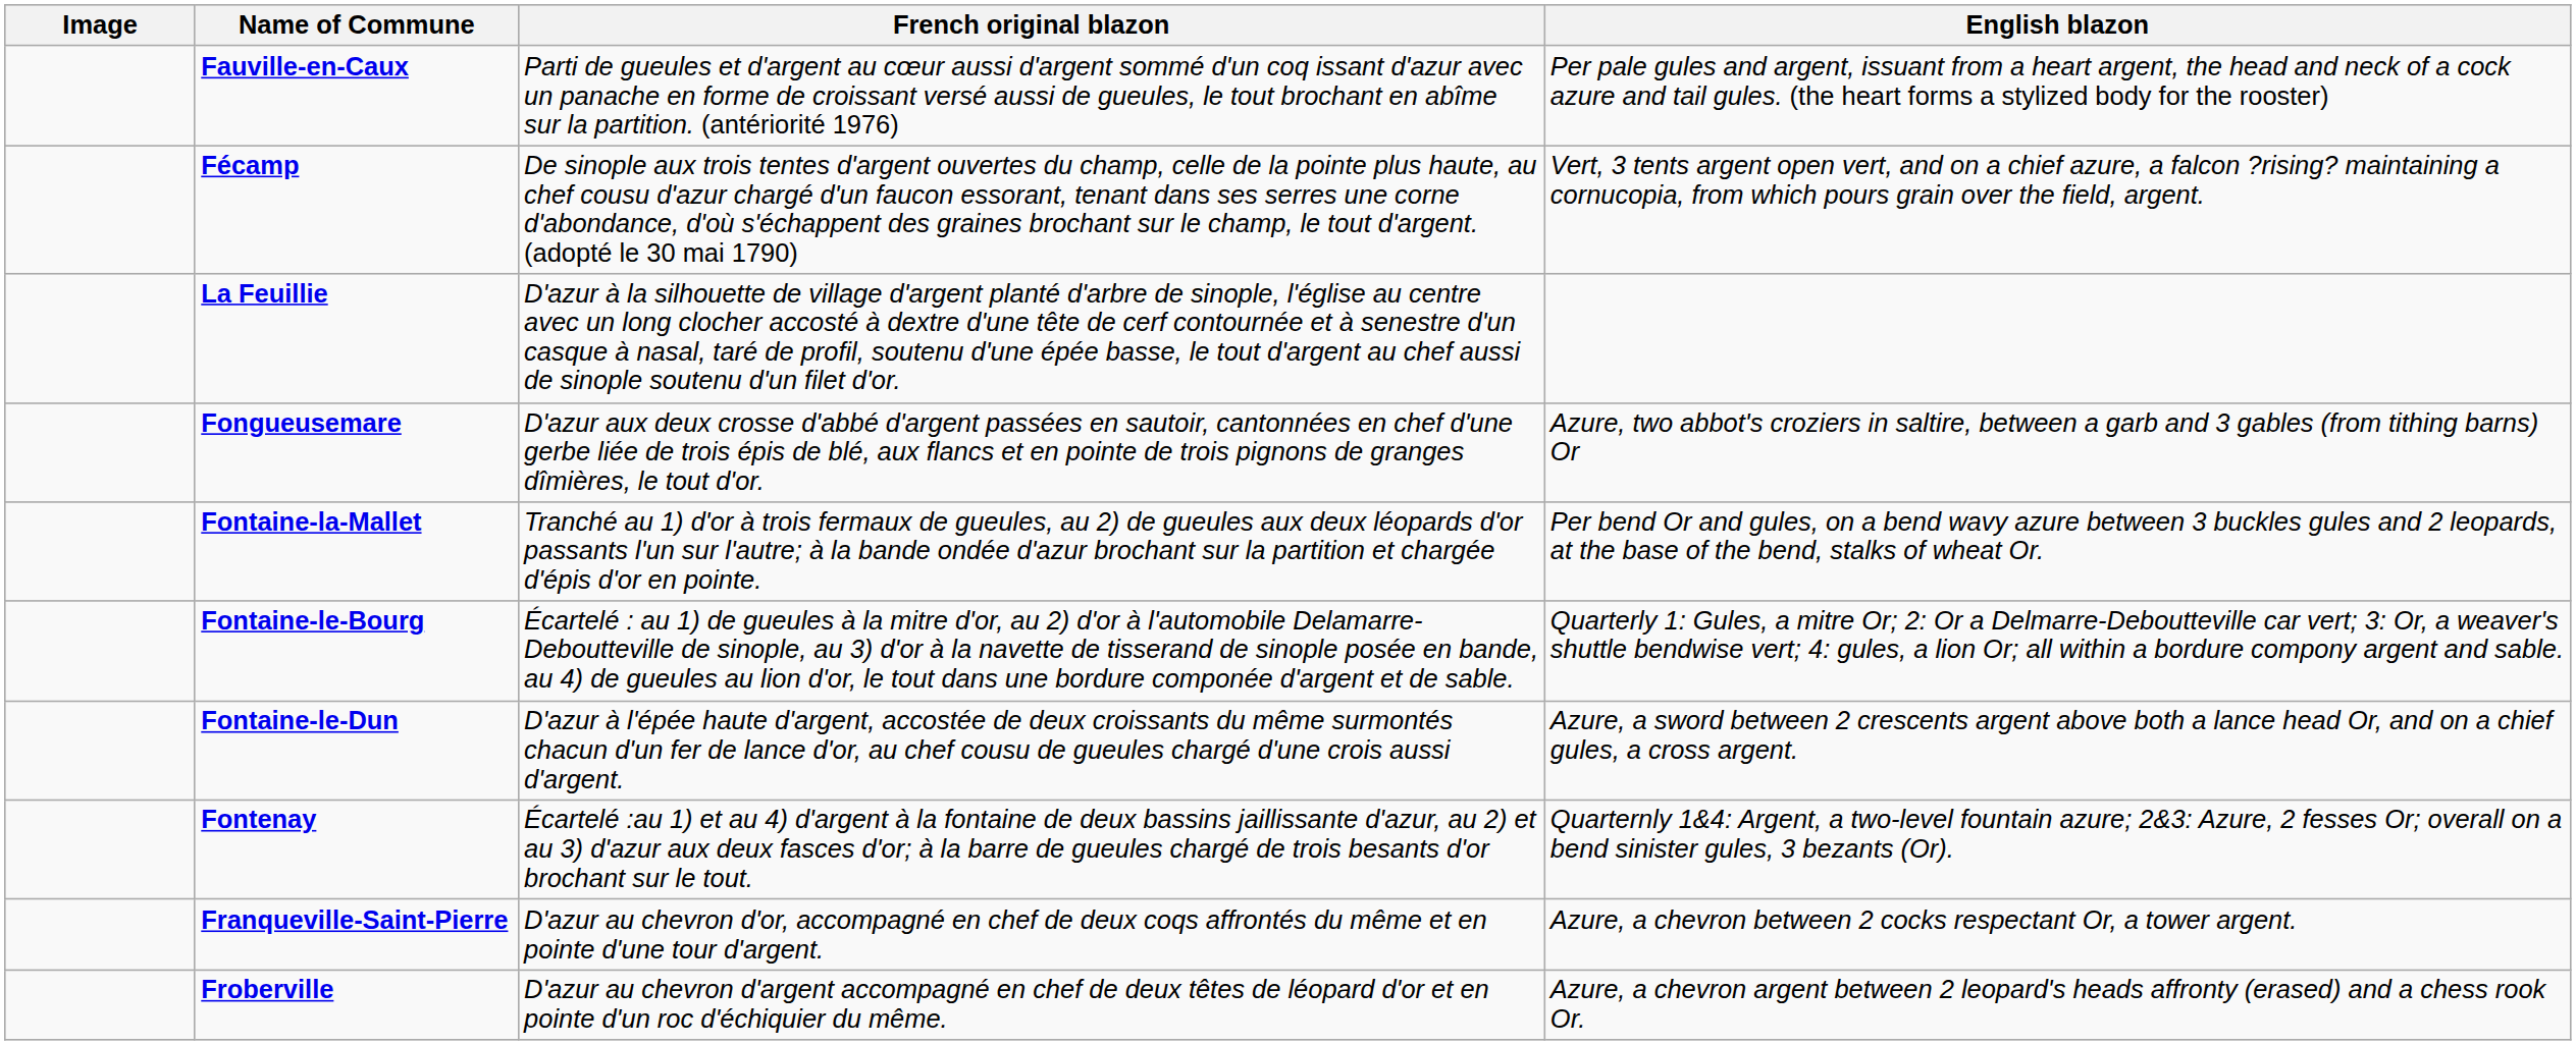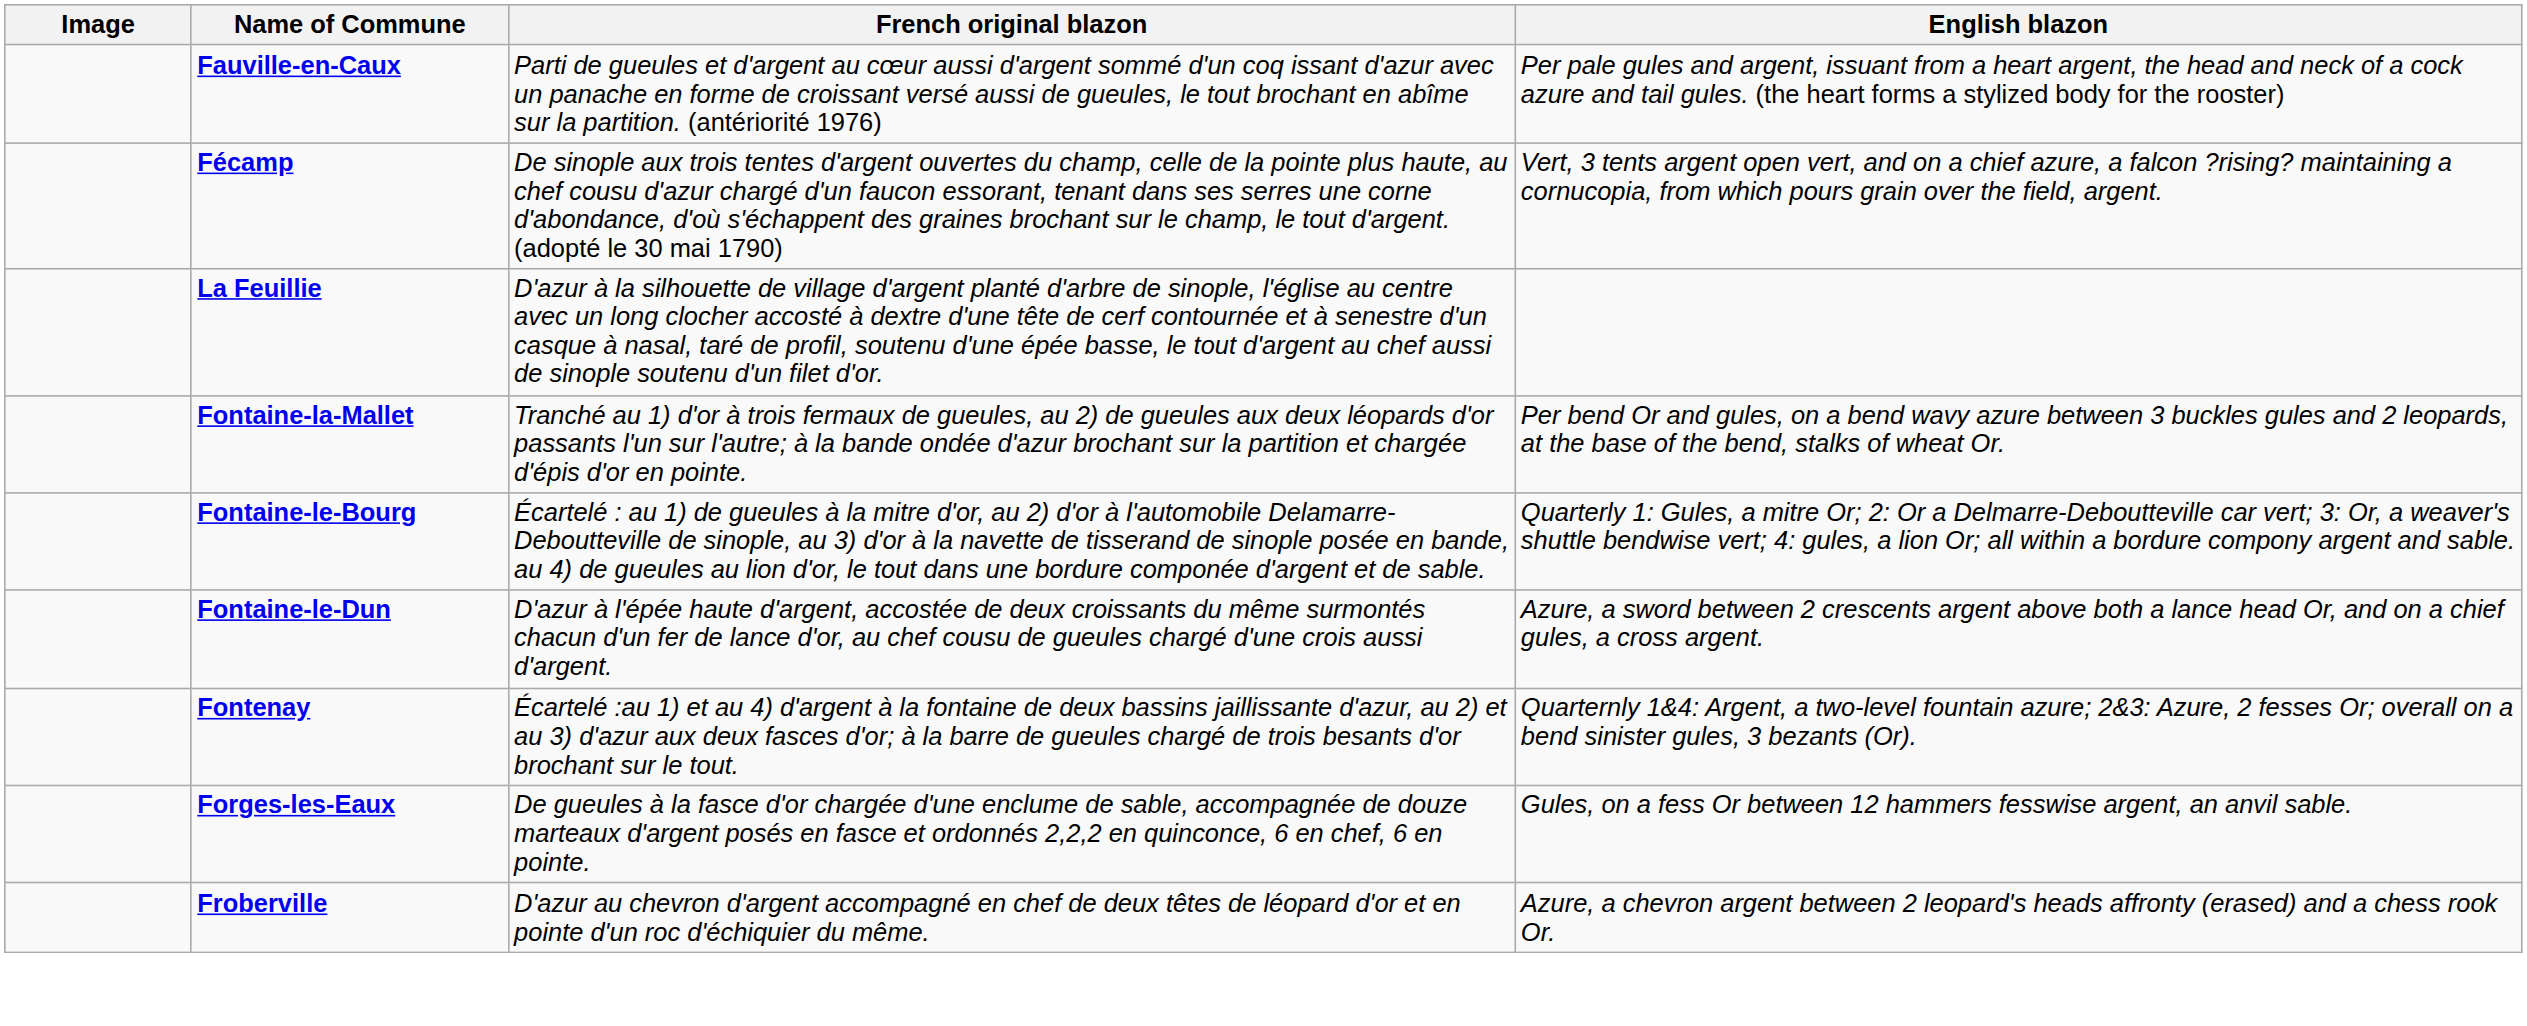 <table class="wikitable" width="100%">
 <tr>
 <th width="110">Image</th>
 <th>Name of Commune</th>
 <th width="40%">French original blazon</th>
 <th width="40%">English blazon</th>
 </tr>
 <tr valign=top>
 <td align=center></td>
 <td><strong><a href='#'>Fauville-en-Caux</a></strong></td>
 <td><em>Parti de gueules et d'argent au cœur aussi d'argent sommé d'un coq issant d'azur avec un panache en forme de croissant versé aussi de gueules, le tout brochant en abîme sur la partition.</em>  (antériorité 1976)</td>
 <td><em>Per pale gules and argent, issuant from a heart argent, the head and neck of a cock azure and tail gules.</em> (the heart forms a stylized body for the rooster)</td>
 </tr>
 <tr valign=top>
 <td align=center></td>
 <td><strong><a href='#'>Fécamp</a></strong></td>
 <td><em>De sinople aux trois tentes d'argent ouvertes du champ, celle de la pointe plus haute, au chef cousu d'azur chargé d'un faucon essorant, tenant dans ses serres une corne  d'abondance, d'où s'échappent des graines brochant sur le champ, le tout d'argent.</em>  (adopté le 30 mai 1790)</td>
 <td><em>Vert, 3 tents argent open vert, and on a chief azure, a falcon ?rising? maintaining a cornucopia, from which pours grain over the field, argent.</em></td>
 </tr>
 <tr valign=top>
 <td align=center></td>
 <td><strong><a href='#'>La Feuillie</a></strong></td>
 <td><em>D'azur à la silhouette de village d'argent planté d'arbre de sinople, l'église au centre avec un long clocher accosté à dextre d'une tête de cerf contournée et à senestre d'un casque à nasal, taré de profil, soutenu d'une épée basse, le tout d'argent au chef aussi de sinople soutenu d'un filet d'or.</em> </td>
 <td></td>
 </tr>
 <tr valign=top>
 <td align=center></td>
-<td><strong><a href='#'>Fongueusemare</a></strong></td>
-<td><em>D'azur aux deux crosse d'abbé d'argent passées en sautoir, cantonnées en chef d'une gerbe liée de trois épis de blé, aux flancs et en pointe de trois pignons de granges dîmières, le tout d'or.</em> </td>
-<td><em>Azure, two abbot's croziers in saltire, between a garb and 3 gables (from tithing barns) Or</em></td>
-</tr>
-<tr valign=top>
-<td align=center></td>
 <td><strong><a href='#'>Fontaine-la-Mallet</a></strong></td>
 <td><em>Tranché au 1) d'or à trois fermaux de gueules, au 2) de gueules aux deux léopards d'or passants l'un sur l'autre; à la bande ondée d'azur brochant sur la partition et chargée d'épis d'or en pointe.</em> </td>
 <td><em>Per bend Or and gules, on a bend wavy azure between 3 buckles gules and 2 leopards, at the base of the bend, stalks of wheat Or.</em></td>
 </tr>
 <tr valign=top>
 <td align=center></td>
 <td><strong><a href='#'>Fontaine-le-Bourg</a></strong></td>
 <td><em>Écartelé : au 1) de gueules à la mitre d'or, au 2) d'or à l'automobile Delamarre-Deboutteville de sinople, au 3) d'or à la navette de tisserand de sinople posée en bande, au 4) de gueules au lion d'or, le tout dans une bordure componée d'argent et de sable.</em> </td>
 <td><em>Quarterly 1: Gules, a mitre Or; 2: Or a Delmarre-Deboutteville car vert; 3: Or, a weaver's shuttle bendwise vert; 4: gules, a lion Or; all within a bordure compony argent and sable.</em></td>
 </tr>
 <tr valign=top>
 <td align=center></td>
 <td><strong><a href='#'>Fontaine-le-Dun</a></strong></td>
 <td><em>D'azur à l'épée haute d'argent, accostée de deux croissants du même surmontés chacun d'un fer de lance d'or, au chef cousu de gueules chargé d'une crois aussi d'argent.</em> </td>
 <td><em>Azure, a sword between 2 crescents argent above both a lance head Or, and on a chief gules, a cross argent.</em></td>
 </tr>
 <tr valign=top>
 <td align=center></td>
 <td><strong><a href='#'>Fontenay</a></strong></td>
 <td><em>Écartelé :au 1) et au 4) d'argent à la fontaine de deux bassins jaillissante d'azur, au 2) et au 3) d'azur aux deux fasces d'or; à la barre de gueules chargé de trois besants d'or brochant sur le tout.</em> </td>
 <td><em>Quarternly 1&4: Argent, a two-level fountain azure; 2&3: Azure, 2 fesses Or; overall on a bend sinister gules, 3 bezants (Or).</em></td>
 </tr>
 <tr valign=top>
 <td align=center></td>
-<td><strong><a href='#'>Franqueville-Saint-Pierre</a></strong></td>
-<td><em>D'azur au chevron d'or, accompagné en chef de deux coqs affrontés du même et en pointe d'une tour d'argent.</em> </td>
-<td><em>Azure, a chevron between 2 cocks respectant Or, a tower argent.</em></td>
+<td><strong><a href='#'>Forges-les-Eaux</a></strong></td>
+<td><em>De gueules à la fasce d'or chargée d'une enclume de sable, accompagnée de douze marteaux d'argent posés en fasce et ordonnés 2,2,2 en quinconce, 6 en chef, 6 en pointe.</em> </td>
+<td><em>Gules, on a fess Or between 12 hammers fesswise argent, an anvil sable.</em></td>
 </tr>
 <tr valign=top>
 <td align=center></td>
 <td><strong><a href='#'>Froberville</a></strong></td>
 <td><em>D'azur au chevron d'argent accompagné en chef de deux têtes de léopard d'or et en pointe d'un roc d'échiquier du même.</em> </td>
 <td><em>Azure, a chevron argent between 2 leopard's heads affronty (erased) and a chess rook Or.</em></td>
 </tr>
 </table>
